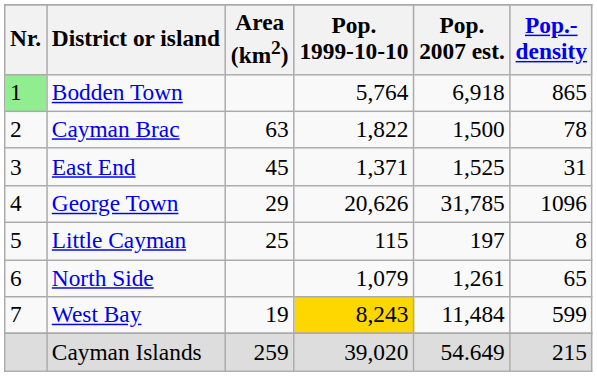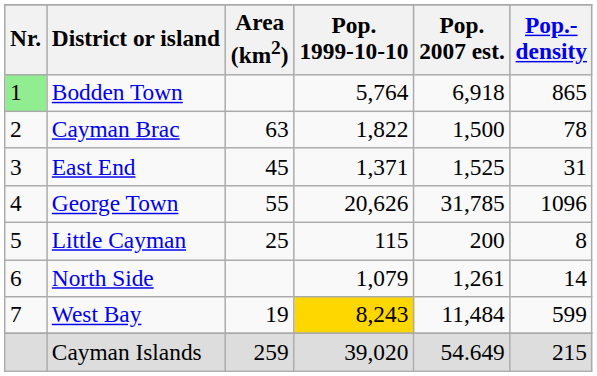 <table class="wikitable sortable">
 <tr style="background: #EEE;">
 </tr>
 <tr style="background: #CCC;">
 <th>Nr.</th>
 <th>District or island</th>
 <th align="right">Area<br>(km<sup>2</sup>)</th>
 <th align="right">Pop.<br>1999-10-10</th>
 <th align="right">Pop.<br>2007 est.</th>
 <th><a href='#'>Pop.-<br>density</a></th>
 </tr>
 <tr>
 <td style="background: lightgreen;">1</td>
 <td><a href='#'>Bodden Town</a></td>
 <td align="right"></td>
 <td align="right">5,764</td>
 <td align="right">6,918</td>
 <td align="right">865</td>
 </tr>
 <tr>
 <td>2</td>
 <td><a href='#'>Cayman Brac</a></td>
 <td align="right">63</td>
 <td align="right">1,822</td>
 <td align="right">1,500</td>
 <td align="right">78</td>
 </tr>
 <tr>
 <td>3</td>
 <td><a href='#'>East End</a></td>
 <td align="right">45</td>
 <td align="right">1,371</td>
 <td align="right">1,525</td>
 <td align="right">31</td>
 </tr>
 <tr>
 <td>4</td>
 <td><a href='#'>George Town</a></td>
-<td align="right">29</td>
+<td align="right">55</td>
 <td align="right">20,626</td>
 <td align="right">31,785</td>
 <td align="right">1096</td>
 </tr>
 <tr>
 <td>5</td>
 <td><a href='#'>Little Cayman</a></td>
 <td align="right">25</td>
 <td align="right">115</td>
-<td align="right">197</td>
+<td align="right">200</td>
 <td align="right">8</td>
 </tr>
 <tr>
 <td>6</td>
 <td><a href='#'>North Side</a></td>
 <td align="right"></td>
 <td align="right">1,079</td>
 <td align="right">1,261</td>
-<td align="right">65</td>
+<td align="right">14</td>
 </tr>
 <tr>
 <td>7</td>
 <td><a href='#'>West Bay</a></td>
 <td align="right">19</td>
 <td align="right" style="background: gold;">8,243</td>
 <td align="right">11,484</td>
 <td align="right">599</td>
 </tr>
 <tr>
 </tr>
 <tr style="background: #DDD;" | class="sortbottom">
 <td> </td>
 <td>Cayman Islands</td>
 <td align="right">259</td>
 <td align="right">39,020</td>
 <td align="right">54.649</td>
 <td align="right">215</td>
 </tr>
 </table>
